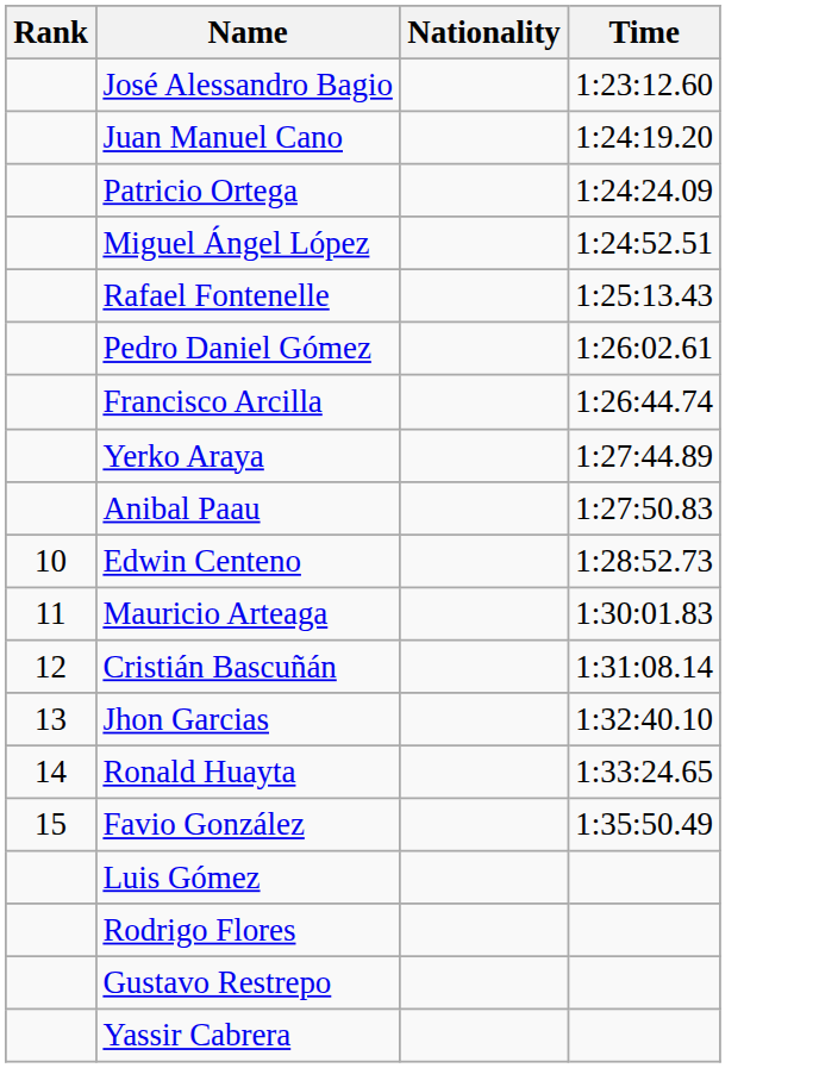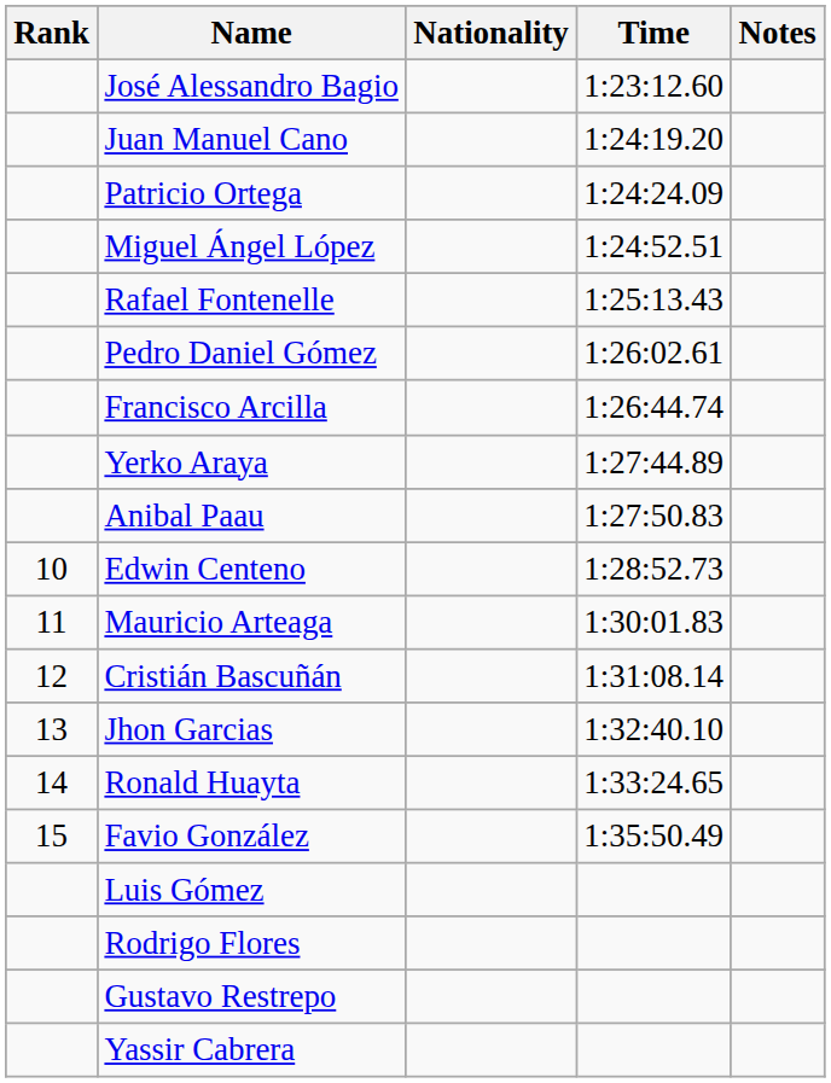 <table class="wikitable sortable" style="text-align:center;font-size:95%">
 <tr>
 <th>Rank</th>
 <th>Name</th>
 <th>Nationality</th>
 <th>Time</th>
+<th>Notes</th>
 </tr>
 <tr>
 <td></td>
 <td align=left><a href='#'>José Alessandro Bagio</a></td>
 <td align=left></td>
 <td>1:23:12.60</td>
+<td></td>
 </tr>
 <tr>
 <td></td>
 <td align=left><a href='#'>Juan Manuel Cano</a></td>
 <td align=left></td>
 <td>1:24:19.20</td>
+<td></td>
 </tr>
 <tr>
 <td></td>
 <td align=left><a href='#'>Patricio Ortega</a></td>
 <td align=left></td>
 <td>1:24:24.09</td>
+<td></td>
 </tr>
 <tr>
 <td></td>
 <td align=left><a href='#'>Miguel Ángel López</a></td>
 <td align=left></td>
 <td>1:24:52.51</td>
+<td></td>
 </tr>
 <tr>
 <td></td>
 <td align=left><a href='#'>Rafael Fontenelle</a></td>
 <td align=left></td>
 <td>1:25:13.43</td>
+<td></td>
 </tr>
 <tr>
 <td></td>
 <td align=left><a href='#'>Pedro Daniel Gómez</a></td>
 <td align=left></td>
 <td>1:26:02.61</td>
+<td></td>
 </tr>
 <tr>
 <td></td>
 <td align=left><a href='#'>Francisco Arcilla</a></td>
 <td align=left></td>
 <td>1:26:44.74</td>
+<td></td>
 </tr>
 <tr>
 <td></td>
 <td align=left><a href='#'>Yerko Araya</a></td>
 <td align=left></td>
 <td>1:27:44.89</td>
+<td></td>
 </tr>
 <tr>
 <td></td>
 <td align=left><a href='#'>Anibal Paau</a></td>
 <td align=left></td>
 <td>1:27:50.83</td>
+<td></td>
 </tr>
 <tr>
 <td>10</td>
 <td align=left><a href='#'>Edwin Centeno</a></td>
 <td align=left></td>
 <td>1:28:52.73</td>
+<td></td>
 </tr>
 <tr>
 <td>11</td>
 <td align=left><a href='#'>Mauricio Arteaga</a></td>
 <td align=left></td>
 <td>1:30:01.83</td>
+<td></td>
 </tr>
 <tr>
 <td>12</td>
 <td align=left><a href='#'>Cristián Bascuñán</a></td>
 <td align=left></td>
 <td>1:31:08.14</td>
+<td></td>
 </tr>
 <tr>
 <td>13</td>
 <td align=left><a href='#'>Jhon Garcias</a></td>
 <td align=left></td>
 <td>1:32:40.10</td>
+<td></td>
 </tr>
 <tr>
 <td>14</td>
 <td align=left><a href='#'>Ronald Huayta</a></td>
 <td align=left></td>
 <td>1:33:24.65</td>
+<td></td>
 </tr>
 <tr>
 <td>15</td>
 <td align=left><a href='#'>Favio González</a></td>
 <td align=left></td>
 <td>1:35:50.49</td>
+<td></td>
 </tr>
 <tr>
 <td></td>
 <td align=left><a href='#'>Luis Gómez</a></td>
 <td align=left></td>
+<td></td>
 <td></td>
 </tr>
 <tr>
 <td></td>
 <td align=left><a href='#'>Rodrigo Flores</a></td>
 <td align=left></td>
 <td></td>
+<td></td>
 </tr>
 <tr>
 <td></td>
 <td align=left><a href='#'>Gustavo Restrepo</a></td>
 <td align=left></td>
+<td></td>
 <td></td>
 </tr>
 <tr>
 <td></td>
 <td align=left><a href='#'>Yassir Cabrera</a></td>
 <td align=left></td>
 <td></td>
+<td></td>
 </tr>
 </table>
